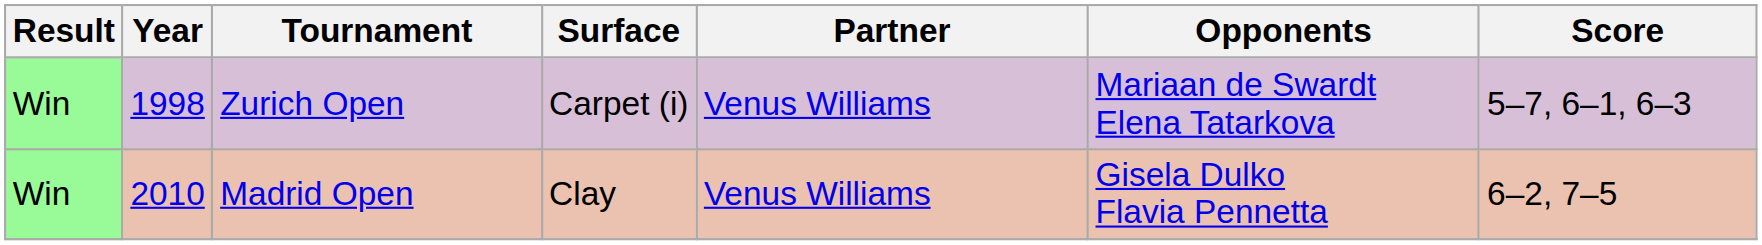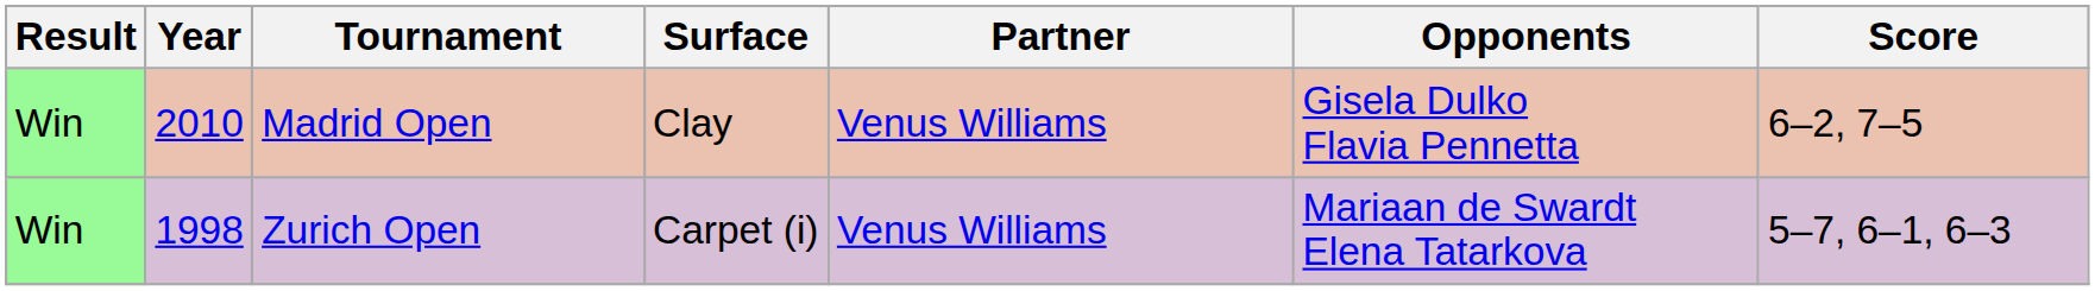 <table class="sortable wikitable">
 <tr>
 <th>Result</th>
 <th>Year</th>
 <th width=150>Tournament</th>
 <th>Surface</th>
 <th width=180>Partner</th>
 <th width=180>Opponents</th>
 <th class="unsortable" width=125>Score</th>
 </tr>
+<tr bgcolor=EBC2AF>
+<td bgcolor=98FB98>Win</td>
+<td><a href='#'>2010</a></td>
+<td><a href='#'>Madrid Open</a></td>
+<td>Clay</td>
+<td> <a href='#'>Venus Williams</a></td>
+<td> <a href='#'>Gisela Dulko</a> <br>  <a href='#'>Flavia Pennetta</a></td>
+<td>6–2, 7–5</td>
+</tr>
 <tr bgcolor=thistle>
 <td bgcolor=98FB98>Win</td>
 <td><a href='#'>1998</a></td>
 <td><a href='#'>Zurich Open</a></td>
 <td>Carpet (i)</td>
 <td> <a href='#'>Venus Williams</a></td>
 <td> <a href='#'>Mariaan de Swardt</a> <br>  <a href='#'>Elena Tatarkova</a></td>
 <td>5–7, 6–1, 6–3</td>
 </tr>
-<tr bgcolor=EBC2AF>
-<td bgcolor=98FB98>Win</td>
-<td><a href='#'>2010</a></td>
-<td><a href='#'>Madrid Open</a></td>
-<td>Clay</td>
-<td> <a href='#'>Venus Williams</a></td>
-<td> <a href='#'>Gisela Dulko</a> <br>  <a href='#'>Flavia Pennetta</a></td>
-<td>6–2, 7–5</td>
-</tr>
 </table>
